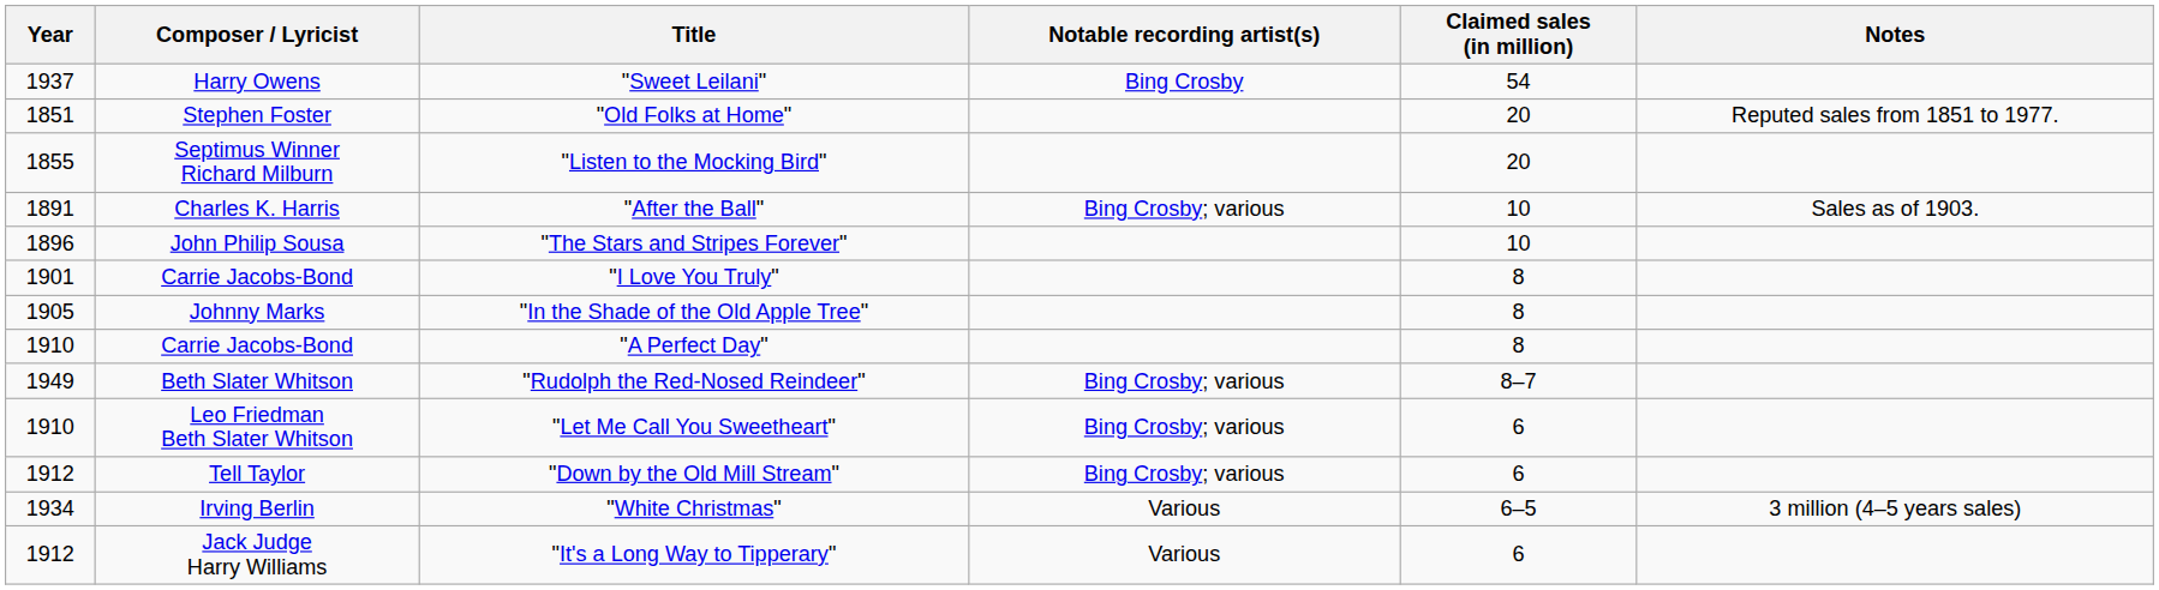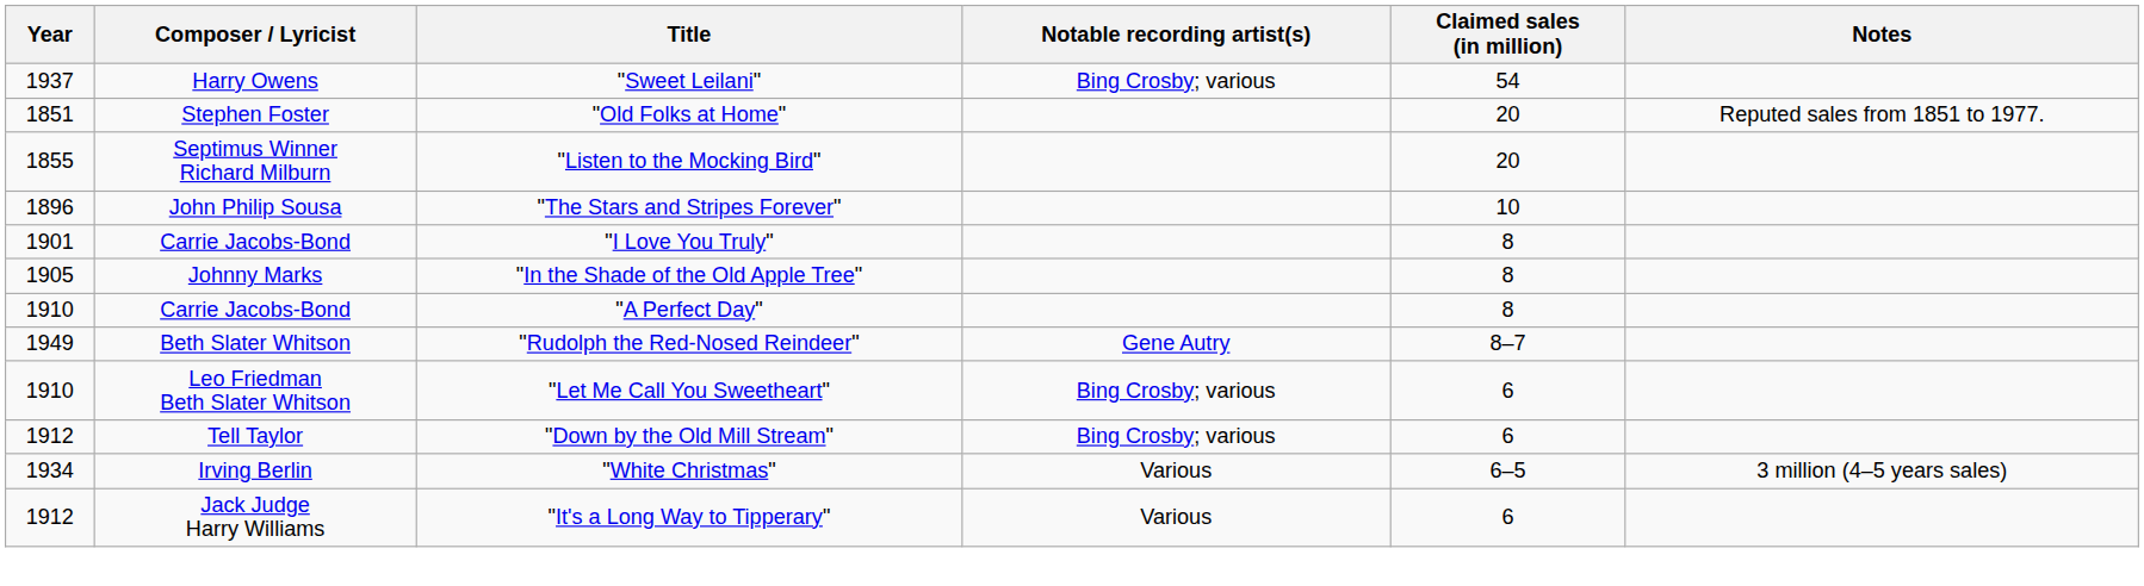 <table class="wikitable sortable" style="width:100%; text-align:center;">
 <tr>
 <th>Year</th>
 <th>Composer / Lyricist</th>
 <th>Title</th>
 <th>Notable recording artist(s)</th>
 <th>Claimed sales<br>(in million)</th>
 <th>Notes</th>
 </tr>
 <tr>
 <td>1937</td>
 <td><a href='#'>Harry Owens</a></td>
 <td>"<a href='#'>Sweet Leilani</a>"</td>
-<td><a href='#'>Bing Crosby</a></td>
+<td><a href='#'>Bing Crosby</a>; various</td>
 <td>54</td>
 <td></td>
 </tr>
 <tr>
 <td>1851</td>
 <td><a href='#'>Stephen Foster</a></td>
 <td>"<a href='#'>Old Folks at Home</a>"</td>
 <td></td>
 <td>20</td>
 <td>Reputed sales from 1851 to 1977.</td>
 </tr>
 <tr>
 <td>1855</td>
 <td><a href='#'>Septimus Winner</a><br><a href='#'>Richard Milburn</a></td>
 <td>"<a href='#'>Listen to the Mocking Bird</a>"</td>
 <td></td>
 <td>20</td>
 <td></td>
-</tr>
-<tr>
-<td>1891</td>
-<td><a href='#'>Charles K. Harris</a></td>
-<td>"<a href='#'>After the Ball</a>"</td>
-<td><a href='#'>Bing Crosby</a>; various</td>
-<td>10</td>
-<td>Sales as of 1903.</td>
 </tr>
 <tr>
 <td>1896</td>
 <td><a href='#'>John Philip Sousa</a></td>
 <td>"<a href='#'>The Stars and Stripes Forever</a>"</td>
 <td></td>
 <td>10</td>
 <td></td>
 </tr>
 <tr>
 <td>1901</td>
 <td><a href='#'>Carrie Jacobs-Bond</a></td>
 <td>"<a href='#'>I Love You Truly</a>"</td>
 <td></td>
 <td>8</td>
 <td></td>
 </tr>
 <tr>
 <td>1905</td>
 <td><a href='#'>Johnny Marks</a></td>
 <td>"<a href='#'>In the Shade of the Old Apple Tree</a>"</td>
 <td></td>
 <td>8</td>
 <td></td>
 </tr>
 <tr>
 <td>1910</td>
 <td><a href='#'>Carrie Jacobs-Bond</a></td>
 <td>"<a href='#'>A Perfect Day</a>"</td>
 <td></td>
 <td>8</td>
 </tr>
 <tr>
 <td>1949</td>
 <td><a href='#'>Beth Slater Whitson</a></td>
 <td>"<a href='#'>Rudolph the Red-Nosed Reindeer</a>"</td>
-<td><a href='#'>Bing Crosby</a>; various</td>
+<td><a href='#'>Gene Autry</a></td>
 <td>8–7</td>
 <td></td>
 </tr>
 <tr>
 <td>1910</td>
 <td><a href='#'>Leo Friedman</a><br><a href='#'>Beth Slater Whitson</a></td>
 <td>"<a href='#'>Let Me Call You Sweetheart</a>"</td>
 <td><a href='#'>Bing Crosby</a>; various</td>
 <td>6</td>
 </tr>
 <tr>
 <td>1912</td>
 <td><a href='#'>Tell Taylor</a></td>
 <td>"<a href='#'>Down by the Old Mill Stream</a>"</td>
 <td><a href='#'>Bing Crosby</a>; various</td>
 <td>6</td>
 <td></td>
 </tr>
 <tr>
 <td>1934</td>
 <td><a href='#'>Irving Berlin</a></td>
 <td>"<a href='#'>White Christmas</a>"</td>
 <td>Various</td>
 <td>6–5</td>
 <td>3 million (4–5 years sales)</td>
 </tr>
 <tr>
 <td>1912</td>
 <td><a href='#'>Jack Judge</a><br>Harry Williams</td>
 <td>"<a href='#'>It's a Long Way to Tipperary</a>"</td>
 <td>Various</td>
 <td>6</td>
 <td></td>
 </tr>
 </table>
